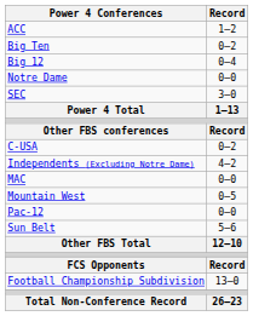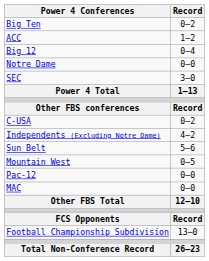 <table class="wikitable">
 <tr>
 <th>Power 4 Conferences</th>
 <th>Record</th>
 </tr>
 <tr>
+<td><a href='#'>Big Ten</a></td>
+<td align=center>0–2</td>
+</tr>
+<tr>
 <td><a href='#'>ACC</a></td>
 <td align=center>1–2</td>
-</tr>
-<tr>
-<td><a href='#'>Big Ten</a></td>
-<td align=center>0–2</td>
 </tr>
 <tr>
 <td><a href='#'>Big 12</a></td>
 <td align=center>0–4</td>
 </tr>
 <tr>
 <td><a href='#'>Notre Dame</a></td>
 <td align=center>0–0</td>
 </tr>
 <tr>
 <td><a href='#'>SEC</a></td>
 <td align=center>3–0</td>
 </tr>
 <tr>
 <th>Power 4 Total</th>
 <th>1–13</th>
 </tr>
 <tr>
 <th colspan="2" style="background:lightgrey;"></th>
 </tr>
 <tr>
 <th>Other FBS conferences</th>
 <th>Record</th>
 </tr>
 <tr>
 <td><a href='#'>C-USA</a></td>
 <td align=center>0–2</td>
 </tr>
 <tr>
 <td><a href='#'>Independents <small>(Excluding Notre Dame)</small></a></td>
 <td align=center>4–2</td>
 </tr>
 <tr>
-<td><a href='#'>MAC</a></td>
-<td align=center>0–0</td>
+<td><a href='#'>Sun Belt</a></td>
+<td align=center>5–6</td>
 </tr>
 <tr>
 <td><a href='#'>Mountain West</a></td>
 <td align=center>0–5</td>
 </tr>
 <tr>
 <td><a href='#'>Pac-12</a></td>
 <td align=center>0–0</td>
 </tr>
 <tr>
-<td><a href='#'>Sun Belt</a></td>
-<td align=center>5–6</td>
+<td><a href='#'>MAC</a></td>
+<td align=center>0–0</td>
 </tr>
 <tr>
 <th>Other FBS Total</th>
 <th>12–10</th>
 </tr>
 <tr>
 <th colspan="2" style="background:lightgrey;"></th>
 </tr>
 <tr>
 <th>FCS Opponents</th>
 <th>Record</th>
 </tr>
 <tr>
 <td><a href='#'>Football Championship Subdivision</a></td>
 <td align=center>13–0</td>
 </tr>
 <tr>
 <th colspan="2" style="background:lightgrey;"></th>
 </tr>
 <tr>
 <th>Total Non-Conference Record</th>
 <th>26–23</th>
 </tr>
 </table>
